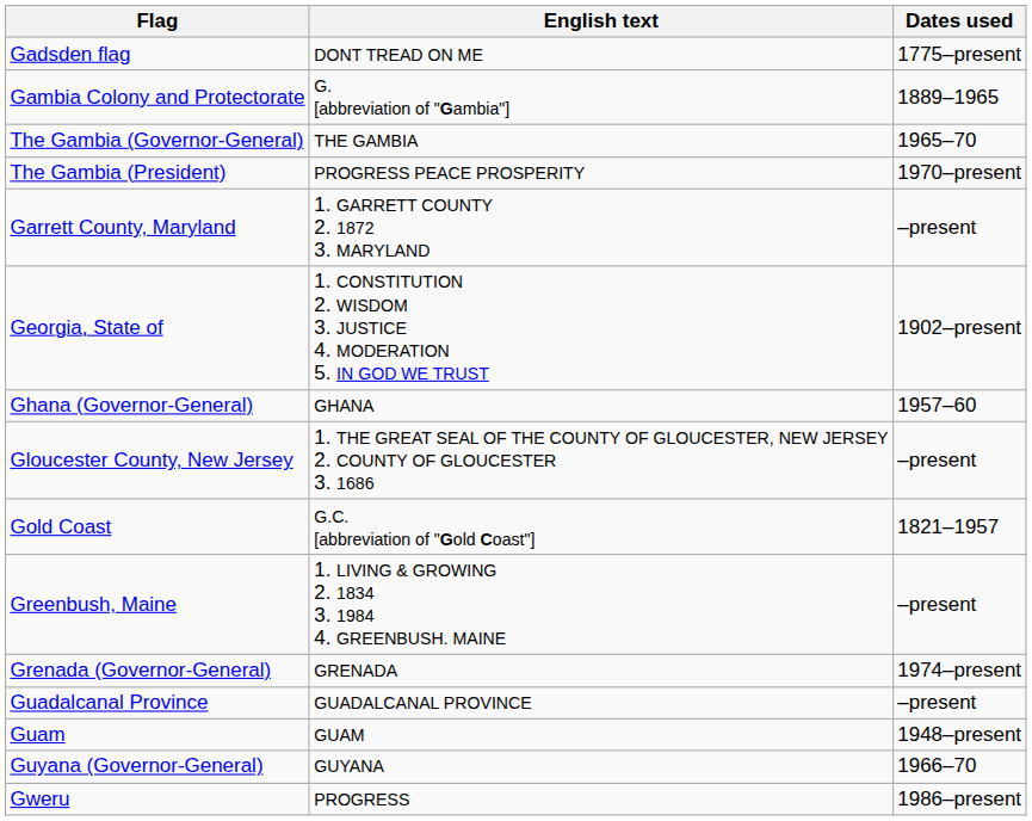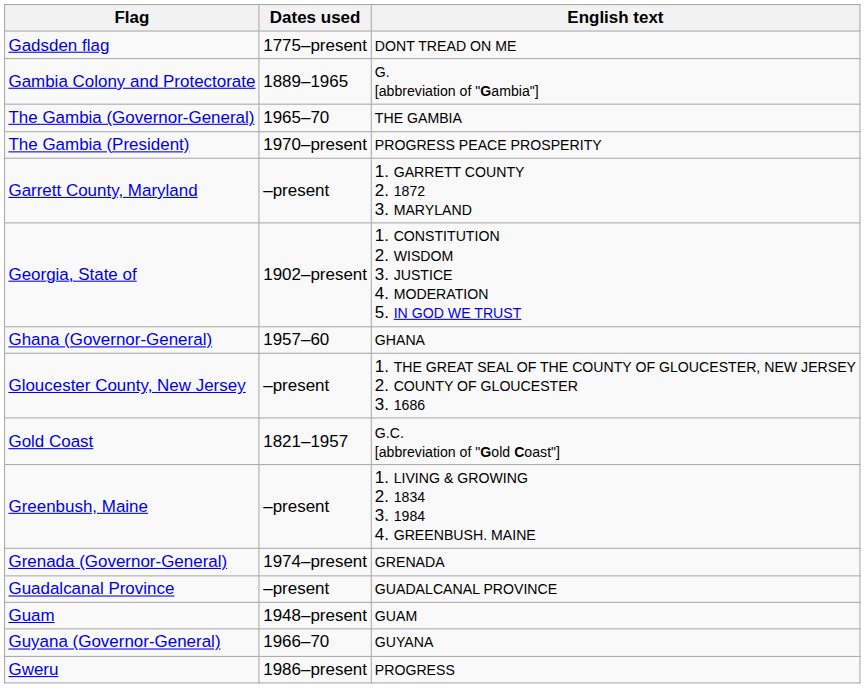 <table class="wikitable sortable">
 <tr>
 <th>Flag</th>
+<th>Dates used</th>
 <th>English text</th>
-<th>Dates used</th>
 </tr>
 <tr>
 <td> <a href='#'>Gadsden flag</a></td>
+<td>1775–present</td>
 <td><small>DONT TREAD ON ME</small></td>
-<td>1775–present</td>
 </tr>
 <tr>
 <td> <a href='#'>Gambia Colony and Protectorate</a></td>
+<td>1889–1965</td>
 <td><small>G.<br>[abbreviation of "<strong>G</strong>ambia"]</small></td>
-<td>1889–1965</td>
 </tr>
 <tr>
 <td> <a href='#'>The Gambia (Governor-General)</a></td>
+<td>1965–70</td>
 <td><small>THE GAMBIA</small></td>
-<td>1965–70</td>
 </tr>
 <tr>
 <td> <a href='#'>The Gambia (President)</a></td>
+<td>1970–present</td>
 <td><small>PROGRESS PEACE PROSPERITY</small></td>
-<td>1970–present</td>
 </tr>
 <tr>
 <td> <a href='#'>Garrett County, Maryland</a></td>
+<td>–present</td>
 <td>1. <small>GARRETT COUNTY</small><br>2. <small>1872</small><br>3. <small>MARYLAND</small></td>
-<td>–present</td>
 </tr>
 <tr>
 <td> <a href='#'>Georgia, State of</a></td>
+<td>1902–present</td>
 <td>1. <small>CONSTITUTION</small><br>2. <small>WISDOM</small><br>3. <small>JUSTICE</small><br>4. <small>MODERATION</small><br>5. <small><a href='#'>IN GOD WE TRUST</a></small></td>
-<td>1902–present</td>
 </tr>
 <tr>
 <td> <a href='#'>Ghana (Governor-General)</a></td>
+<td>1957–60</td>
 <td><small>GHANA</small></td>
-<td>1957–60</td>
 </tr>
 <tr>
 <td> <a href='#'>Gloucester County, New Jersey</a></td>
+<td>–present</td>
 <td>1. <small>THE GREAT SEAL OF THE COUNTY OF GLOUCESTER, NEW JERSEY</small><br>2. <small>COUNTY OF GLOUCESTER</small><br>3. <small>1686</small></td>
-<td>–present</td>
 </tr>
 <tr>
 <td> <a href='#'>Gold Coast</a></td>
+<td>1821–1957</td>
 <td><small>G.C.<br>[abbreviation of "<strong>G</strong>old <strong>C</strong>oast"]</small></td>
-<td>1821–1957</td>
 </tr>
 <tr>
 <td> <a href='#'>Greenbush, Maine</a></td>
+<td>–present</td>
 <td>1. <small>LIVING & GROWING</small><br>2. <small>1834</small><br>3. <small>1984</small><br>4. <small>GREENBUSH. MAINE</small></td>
-<td>–present</td>
 </tr>
 <tr>
 <td> <a href='#'>Grenada (Governor-General)</a></td>
+<td>1974–present</td>
 <td><small>GRENADA</small></td>
-<td>1974–present</td>
 </tr>
 <tr>
 <td> <a href='#'>Guadalcanal Province</a></td>
+<td>–present</td>
 <td><small>GUADALCANAL PROVINCE</small></td>
-<td>–present</td>
 </tr>
 <tr>
 <td> <a href='#'>Guam</a></td>
+<td>1948–present</td>
 <td><small>GUAM</small></td>
-<td>1948–present</td>
 </tr>
 <tr>
 <td> <a href='#'>Guyana (Governor-General)</a></td>
+<td>1966–70</td>
 <td><small>GUYANA</small></td>
-<td>1966–70</td>
 </tr>
 <tr>
 <td><a href='#'>Gweru</a></td>
+<td>1986–present</td>
 <td><small>PROGRESS</small></td>
-<td>1986–present</td>
 </tr>
 </table>
